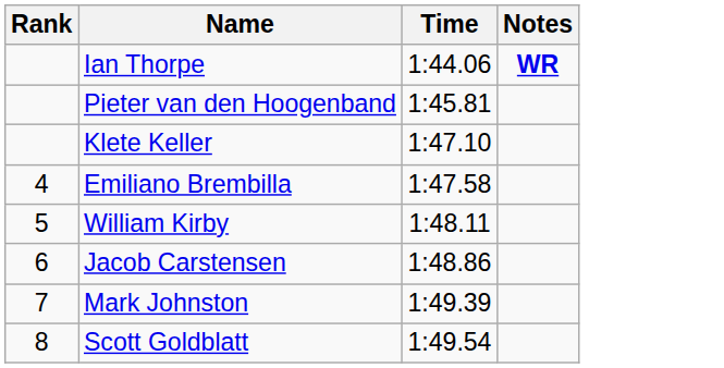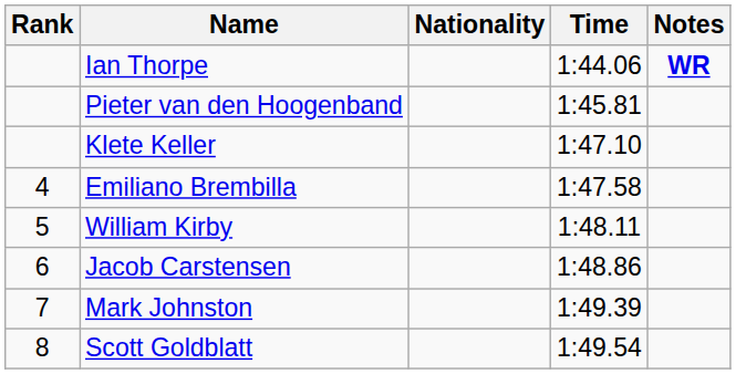 <table class="wikitable sortable" style="text-align:center">
 <tr>
 <th>Rank</th>
 <th>Name</th>
+<th>Nationality</th>
 <th>Time</th>
 <th>Notes</th>
 </tr>
 <tr>
 <td></td>
 <td align=left><a href='#'>Ian Thorpe</a></td>
+<td align=left></td>
 <td>1:44.06</td>
 <td><strong><a href='#'>WR</a></strong></td>
 </tr>
 <tr>
 <td></td>
 <td align=left><a href='#'>Pieter van den Hoogenband</a></td>
+<td align=left></td>
 <td>1:45.81</td>
 <td></td>
 </tr>
 <tr>
 <td></td>
 <td align=left><a href='#'>Klete Keller</a></td>
+<td align=left></td>
 <td>1:47.10</td>
 <td></td>
 </tr>
 <tr>
 <td>4</td>
 <td align=left><a href='#'>Emiliano Brembilla</a></td>
+<td align=left></td>
 <td>1:47.58</td>
 <td></td>
 </tr>
 <tr>
 <td>5</td>
 <td align=left><a href='#'>William Kirby</a></td>
+<td align=left></td>
 <td>1:48.11</td>
 <td></td>
 </tr>
 <tr>
 <td>6</td>
 <td align=left><a href='#'>Jacob Carstensen</a></td>
+<td align=left></td>
 <td>1:48.86</td>
 <td></td>
 </tr>
 <tr>
 <td>7</td>
 <td align=left><a href='#'>Mark Johnston</a></td>
+<td align=left></td>
 <td>1:49.39</td>
 <td></td>
 </tr>
 <tr>
 <td>8</td>
 <td align=left><a href='#'>Scott Goldblatt</a></td>
+<td align=left></td>
 <td>1:49.54</td>
 <td></td>
 </tr>
 </table>
